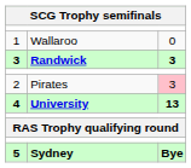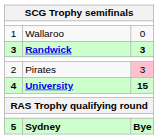 <table align="right" class="wikitable" style="font-size:90%; text-align:center; margin-left:1em; margin-right:4em">
 <tr bgcolor=#ccffcc>
 <th colspan=3>SCG Trophy semifinals</th>
 </tr>
 <tr bgcolor=#fff>
 <td colspan=3></td>
 </tr>
 <tr>
 <td>1</td>
 <td align=left> Wallaroo</td>
 <td>0</td>
 </tr>
 <tr bgcolor=#ccffcc>
 <td width=20><strong>3</strong></td>
 <td width=150; align=left> <a href='#'><strong>Randwick</strong></a></td>
 <td width="20"><strong>3</strong></td>
 </tr>
 <tr bgcolor=#fff>
 <td colspan=3></td>
 </tr>
 <tr>
 <td>2</td>
 <td align=left> Pirates</td>
 <td style="background: pink;">3</td>
 </tr>
 <tr bgcolor=#ccffcc>
 <td><strong>4</strong></td>
 <td align=left> <a href='#'><strong>University</strong></a></td>
-<td><strong>13</strong></td>
+<td><strong>15</strong></td>
 </tr>
 <tr bgcolor=#fff>
 <td colspan=3></td>
 </tr>
 <tr bgcolor=#ccffcc>
 <th colspan=3>RAS Trophy qualifying round</th>
 </tr>
 <tr bgcolor=#fff>
 <td colspan=3></td>
 </tr>
 <tr bgcolor=#ccffcc>
 <td><strong>5</strong></td>
 <td align=left><strong>Sydney</strong></td>
 <td><strong>Bye</strong></td>
 </tr>
 </table>
